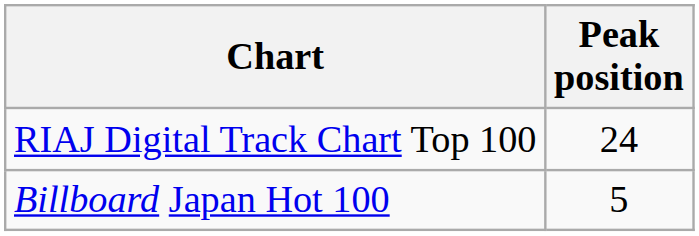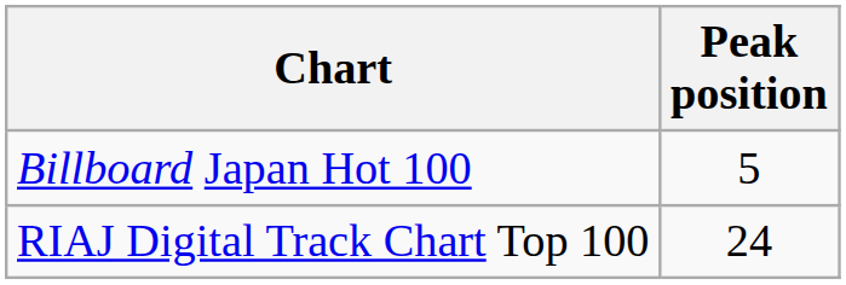 <table class="wikitable">
 <tr>
 <th>Chart</th>
 <th>Peak<br>position</th>
 </tr>
 <tr>
+<td><em><a href='#'>Billboard</a></em> <a href='#'>Japan Hot 100</a></td>
+<td align="center">5</td>
+</tr>
+<tr>
 <td><a href='#'>RIAJ Digital Track Chart</a> Top 100 </td>
 <td align="center">24</td>
 </tr>
-<tr>
-<td><em><a href='#'>Billboard</a></em> <a href='#'>Japan Hot 100</a></td>
-<td align="center">5</td>
-</tr>
 </table>
